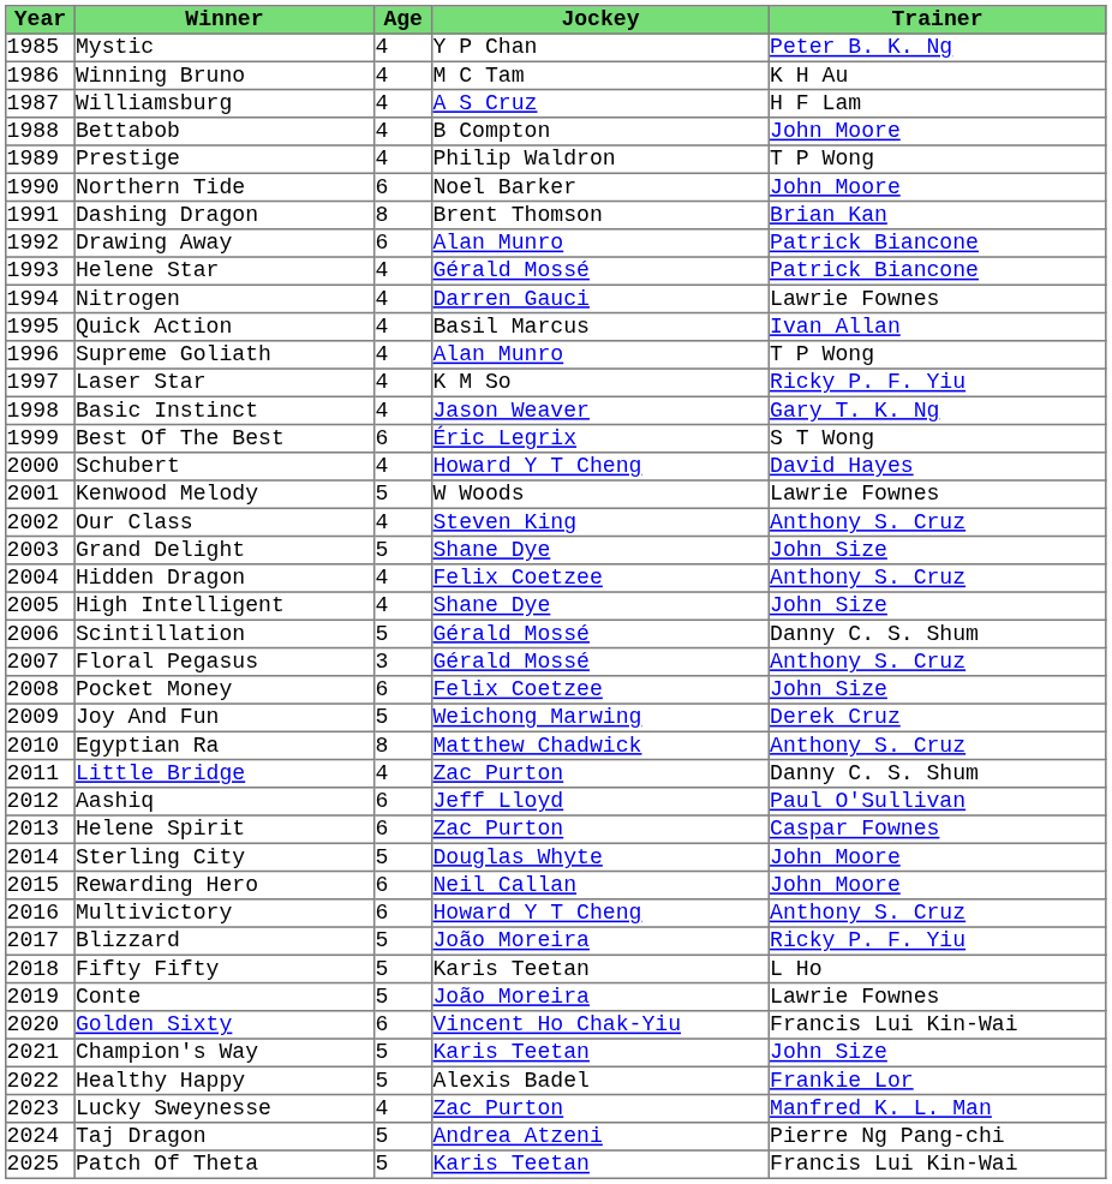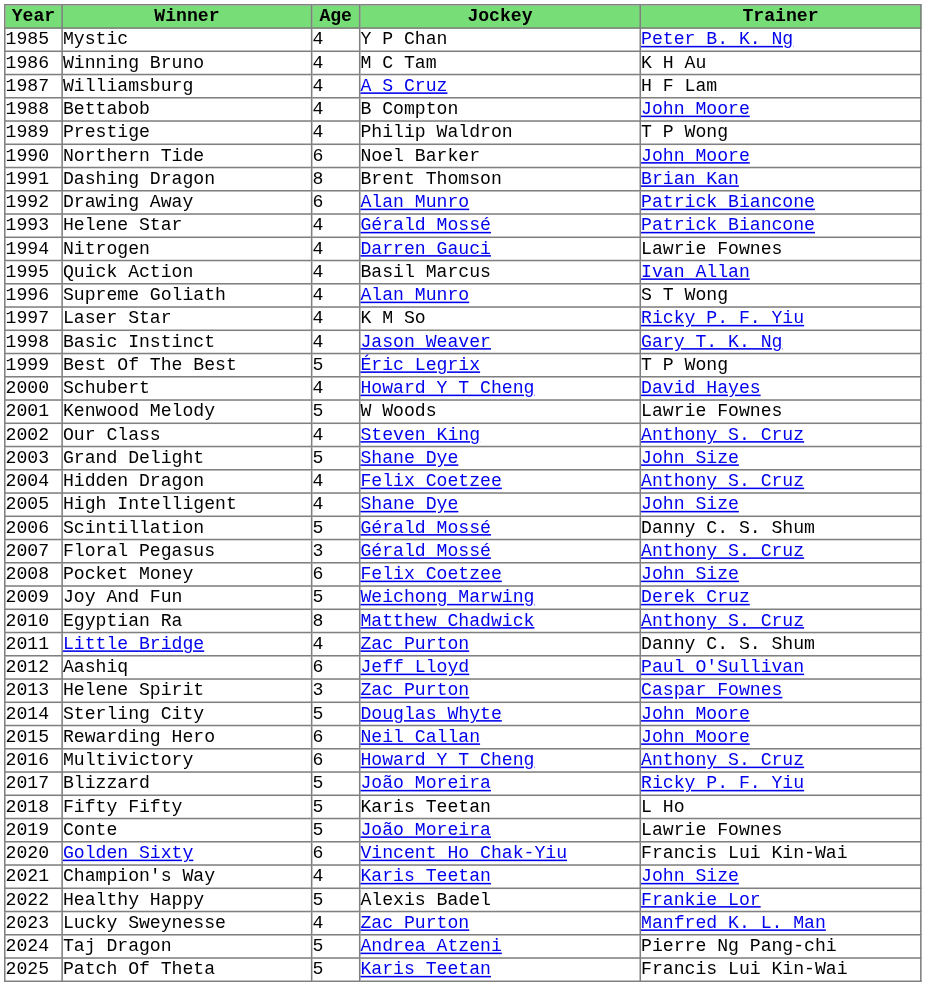 <table class = "sortable" | border="1" cellpadding="0" style="border-collapse: collapse; font-size:90%">
 <tr bgcolor="#77dd77" align="center">
 <td style="width:36px"><strong>Year</strong></td>
 <td style="width:160px"><strong>Winner</strong></td>
 <td style="width:30px"><strong>Age</strong></td>
 <td style="width:180px"><strong>Jockey</strong></td>
 <td style="width:180px"><strong>Trainer</strong></td>
 </tr>
 <tr>
 <td>1985</td>
 <td>Mystic</td>
 <td>4</td>
 <td>Y P Chan</td>
 <td><a href='#'>Peter B. K. Ng</a></td>
 </tr>
 <tr>
 <td>1986</td>
 <td>Winning Bruno</td>
 <td>4</td>
 <td>M C Tam</td>
 <td>K H Au</td>
 </tr>
 <tr>
 <td>1987</td>
 <td>Williamsburg</td>
 <td>4</td>
 <td><a href='#'>A S Cruz</a></td>
 <td>H F Lam</td>
 </tr>
 <tr>
 <td>1988</td>
 <td>Bettabob</td>
 <td>4</td>
 <td>B Compton</td>
 <td><a href='#'>John Moore</a></td>
 </tr>
 <tr>
 <td>1989</td>
 <td>Prestige</td>
 <td>4</td>
 <td>Philip Waldron</td>
 <td>T P Wong</td>
 </tr>
 <tr>
 <td>1990</td>
 <td>Northern Tide</td>
 <td>6</td>
 <td>Noel Barker</td>
 <td><a href='#'>John Moore</a></td>
 </tr>
 <tr>
 <td>1991</td>
 <td>Dashing Dragon</td>
 <td>8</td>
 <td>Brent Thomson</td>
 <td><a href='#'>Brian Kan</a></td>
 </tr>
 <tr>
 <td>1992</td>
 <td>Drawing Away</td>
 <td>6</td>
 <td><a href='#'>Alan Munro</a></td>
 <td><a href='#'>Patrick Biancone</a></td>
 </tr>
 <tr>
 <td>1993</td>
 <td>Helene Star</td>
 <td>4</td>
 <td><a href='#'>Gérald Mossé</a></td>
 <td><a href='#'>Patrick Biancone</a></td>
 </tr>
 <tr>
 <td>1994</td>
 <td>Nitrogen</td>
 <td>4</td>
 <td><a href='#'>Darren Gauci</a></td>
 <td>Lawrie Fownes</td>
 </tr>
 <tr>
 <td>1995</td>
 <td>Quick Action</td>
 <td>4</td>
 <td>Basil Marcus</td>
 <td><a href='#'>Ivan Allan</a></td>
 </tr>
 <tr>
 <td>1996</td>
 <td>Supreme Goliath</td>
 <td>4</td>
 <td><a href='#'>Alan Munro</a></td>
-<td>T P Wong</td>
+<td>S T Wong</td>
 </tr>
 <tr>
 <td>1997</td>
 <td>Laser Star</td>
 <td>4</td>
 <td>K M So</td>
 <td><a href='#'>Ricky P. F. Yiu</a></td>
 </tr>
 <tr>
 <td>1998</td>
 <td>Basic Instinct</td>
 <td>4</td>
 <td><a href='#'>Jason Weaver</a></td>
 <td><a href='#'>Gary T. K. Ng</a></td>
 </tr>
 <tr>
 <td>1999</td>
 <td>Best Of The Best</td>
-<td>6</td>
+<td>5</td>
 <td><a href='#'>Éric Legrix</a></td>
-<td>S T Wong</td>
+<td>T P Wong</td>
 </tr>
 <tr>
 <td>2000</td>
 <td>Schubert</td>
 <td>4</td>
 <td><a href='#'>Howard Y T Cheng</a></td>
 <td><a href='#'>David Hayes</a></td>
 </tr>
 <tr>
 <td>2001</td>
 <td>Kenwood Melody</td>
 <td>5</td>
 <td>W Woods</td>
 <td>Lawrie Fownes</td>
 </tr>
 <tr>
 <td>2002</td>
 <td>Our Class</td>
 <td>4</td>
 <td><a href='#'>Steven King</a></td>
 <td><a href='#'>Anthony S. Cruz</a></td>
 </tr>
 <tr>
 <td>2003</td>
 <td>Grand Delight</td>
 <td>5</td>
 <td><a href='#'>Shane Dye</a></td>
 <td><a href='#'>John Size</a></td>
 </tr>
 <tr>
 <td>2004</td>
 <td>Hidden Dragon</td>
 <td>4</td>
 <td><a href='#'>Felix Coetzee</a></td>
 <td><a href='#'>Anthony S. Cruz</a></td>
 </tr>
 <tr>
 <td>2005</td>
 <td>High Intelligent</td>
 <td>4</td>
 <td><a href='#'>Shane Dye</a></td>
 <td><a href='#'>John Size</a></td>
 </tr>
 <tr>
 <td>2006</td>
 <td>Scintillation</td>
 <td>5</td>
 <td><a href='#'>Gérald Mossé</a></td>
 <td>Danny C. S. Shum</td>
 </tr>
 <tr>
 <td>2007</td>
 <td>Floral Pegasus</td>
 <td>3</td>
 <td><a href='#'>Gérald Mossé</a></td>
 <td><a href='#'>Anthony S. Cruz</a></td>
 </tr>
 <tr>
 <td>2008</td>
 <td>Pocket Money</td>
 <td>6</td>
 <td><a href='#'>Felix Coetzee</a></td>
 <td><a href='#'>John Size</a></td>
 </tr>
 <tr>
 <td>2009</td>
 <td>Joy And Fun</td>
 <td>5</td>
 <td><a href='#'>Weichong Marwing</a></td>
 <td><a href='#'>Derek Cruz</a></td>
 </tr>
 <tr>
 <td>2010</td>
 <td>Egyptian Ra</td>
 <td>8</td>
 <td><a href='#'>Matthew Chadwick</a></td>
 <td><a href='#'>Anthony S. Cruz</a></td>
 </tr>
 <tr>
 <td>2011</td>
 <td><a href='#'>Little Bridge</a></td>
 <td>4</td>
 <td><a href='#'>Zac Purton</a></td>
 <td>Danny C. S. Shum</td>
 </tr>
 <tr>
 <td>2012</td>
 <td>Aashiq</td>
 <td>6</td>
 <td><a href='#'>Jeff Lloyd</a></td>
 <td><a href='#'>Paul O'Sullivan</a></td>
 </tr>
 <tr>
 <td>2013</td>
 <td>Helene Spirit</td>
-<td>6</td>
+<td>3</td>
 <td><a href='#'>Zac Purton</a></td>
 <td><a href='#'>Caspar Fownes</a></td>
 </tr>
 <tr>
 <td>2014</td>
 <td>Sterling City</td>
 <td>5</td>
 <td><a href='#'>Douglas Whyte</a></td>
 <td><a href='#'>John Moore</a></td>
 </tr>
 <tr>
 <td>2015</td>
 <td>Rewarding Hero</td>
 <td>6</td>
 <td><a href='#'>Neil Callan</a></td>
 <td><a href='#'>John Moore</a></td>
 </tr>
 <tr>
 <td>2016</td>
 <td>Multivictory</td>
 <td>6</td>
 <td><a href='#'>Howard Y T Cheng</a></td>
 <td><a href='#'>Anthony S. Cruz</a></td>
 </tr>
 <tr>
 <td>2017</td>
 <td>Blizzard</td>
 <td>5</td>
 <td><a href='#'>João Moreira</a></td>
 <td><a href='#'>Ricky P. F. Yiu</a></td>
 </tr>
 <tr>
 <td>2018</td>
 <td>Fifty Fifty</td>
 <td>5</td>
 <td>Karis Teetan</td>
 <td>L Ho</td>
 </tr>
 <tr>
 <td>2019</td>
 <td>Conte</td>
 <td>5</td>
 <td><a href='#'>João Moreira</a></td>
 <td>Lawrie Fownes</td>
 </tr>
 <tr>
 <td>2020</td>
 <td><a href='#'>Golden Sixty</a></td>
 <td>6</td>
 <td><a href='#'>Vincent Ho Chak-Yiu</a></td>
 <td>Francis Lui Kin-Wai</td>
 </tr>
 <tr>
 <td>2021</td>
 <td>Champion's Way</td>
-<td>5</td>
+<td>4</td>
 <td><a href='#'>Karis Teetan</a></td>
 <td><a href='#'>John Size</a></td>
 </tr>
 <tr>
 <td>2022</td>
 <td>Healthy Happy</td>
 <td>5</td>
 <td>Alexis Badel</td>
 <td><a href='#'>Frankie Lor</a></td>
 </tr>
 <tr>
 <td>2023</td>
 <td>Lucky Sweynesse</td>
 <td>4</td>
 <td><a href='#'>Zac Purton</a></td>
 <td><a href='#'>Manfred K. L. Man</a></td>
 </tr>
 <tr>
 <td>2024</td>
 <td>Taj Dragon</td>
 <td>5</td>
 <td><a href='#'>Andrea Atzeni</a></td>
 <td>Pierre Ng Pang-chi</td>
 </tr>
 <tr>
 <td>2025</td>
 <td>Patch Of Theta</td>
 <td>5</td>
 <td><a href='#'>Karis Teetan</a></td>
 <td>Francis Lui Kin-Wai</td>
 </tr>
 </table>
